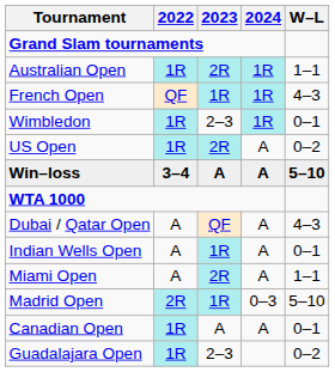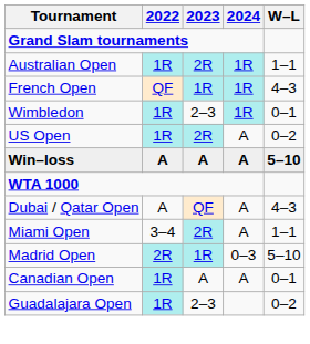 <table class="wikitable" style="text-align:center">
 <tr>
 <th>Tournament</th>
 <th><a href='#'>2022</a></th>
 <th><a href='#'>2023</a></th>
 <th><a href='#'>2024</a></th>
 <th>W–L</th>
 </tr>
 <tr>
 <td colspan="4" align="left"><strong><a href='#'>Grand Slam tournaments</a></strong></td>
 </tr>
 <tr>
 <td align="left"><a href='#'>Australian Open</a></td>
 <td bgcolor="afeeee"><a href='#'>1R</a></td>
 <td bgcolor="afeeee"><a href='#'>2R</a></td>
 <td bgcolor="afeeee"><a href='#'>1R</a></td>
 <td>1–1</td>
 </tr>
 <tr>
 <td align="left"><a href='#'>French Open</a></td>
 <td bgcolor="ffebcd"><a href='#'>QF</a></td>
 <td bgcolor=afeeee><a href='#'>1R</a></td>
 <td bgcolor=afeeee><a href='#'>1R</a></td>
 <td>4–3</td>
 </tr>
 <tr>
 <td align="left"><a href='#'>Wimbledon</a></td>
 <td bgcolor=afeeee><a href='#'>1R</a></td>
 <td>2–3</td>
 <td bgcolor=afeeee><a href='#'>1R</a></td>
 <td>0–1</td>
 </tr>
 <tr>
 <td align="left"><a href='#'>US Open</a></td>
 <td bgcolor=afeeee><a href='#'>1R</a></td>
 <td bgcolor=afeeee><a href='#'>2R</a></td>
 <td>A</td>
 <td>0–2</td>
 </tr>
 <tr style="background:#efefef;font-weight:bold">
 <td align="left">Win–loss</td>
-<td>3–4</td>
+<td>A</td>
 <td>A</td>
 <td>A</td>
 <td>5–10</td>
 </tr>
 <tr>
 <td colspan="4" align="left"><strong><a href='#'>WTA 1000</a></strong></td>
 </tr>
 <tr>
 <td align="left"><a href='#'>Dubai</a> / <a href='#'>Qatar Open</a></td>
 <td>A</td>
 <td style="background:#ffebcd"><a href='#'>QF</a></td>
 <td>A</td>
 <td>4–3</td>
 </tr>
 <tr>
-<td align=left><a href='#'>Indian Wells Open</a></td>
-<td>A</td>
-<td bgcolor=afeeee><a href='#'>1R</a></td>
-<td>A</td>
-<td>0–1</td>
-</tr>
-<tr>
 <td align=left><a href='#'>Miami Open</a></td>
-<td>A</td>
+<td>3–4</td>
 <td bgcolor=afeeee><a href='#'>2R</a></td>
 <td>A</td>
 <td>1–1</td>
 </tr>
 <tr>
 <td align=left><a href='#'>Madrid Open</a></td>
 <td bgcolor=afeeee><a href='#'>2R</a></td>
 <td bgcolor=afeeee><a href='#'>1R</a></td>
 <td>0–3</td>
 <td>5–10</td>
 </tr>
 <tr>
 <td align=left><a href='#'>Canadian Open</a></td>
 <td bgcolor=afeeee><a href='#'>1R</a></td>
 <td>A</td>
 <td>A</td>
 <td>0–1</td>
 </tr>
 <tr>
 <td align=left><a href='#'> Guadalajara Open</a></td>
 <td bgcolor=afeeee><a href='#'>1R</a></td>
 <td>2–3</td>
 <td></td>
 <td>0–2</td>
 </tr>
 </table>
